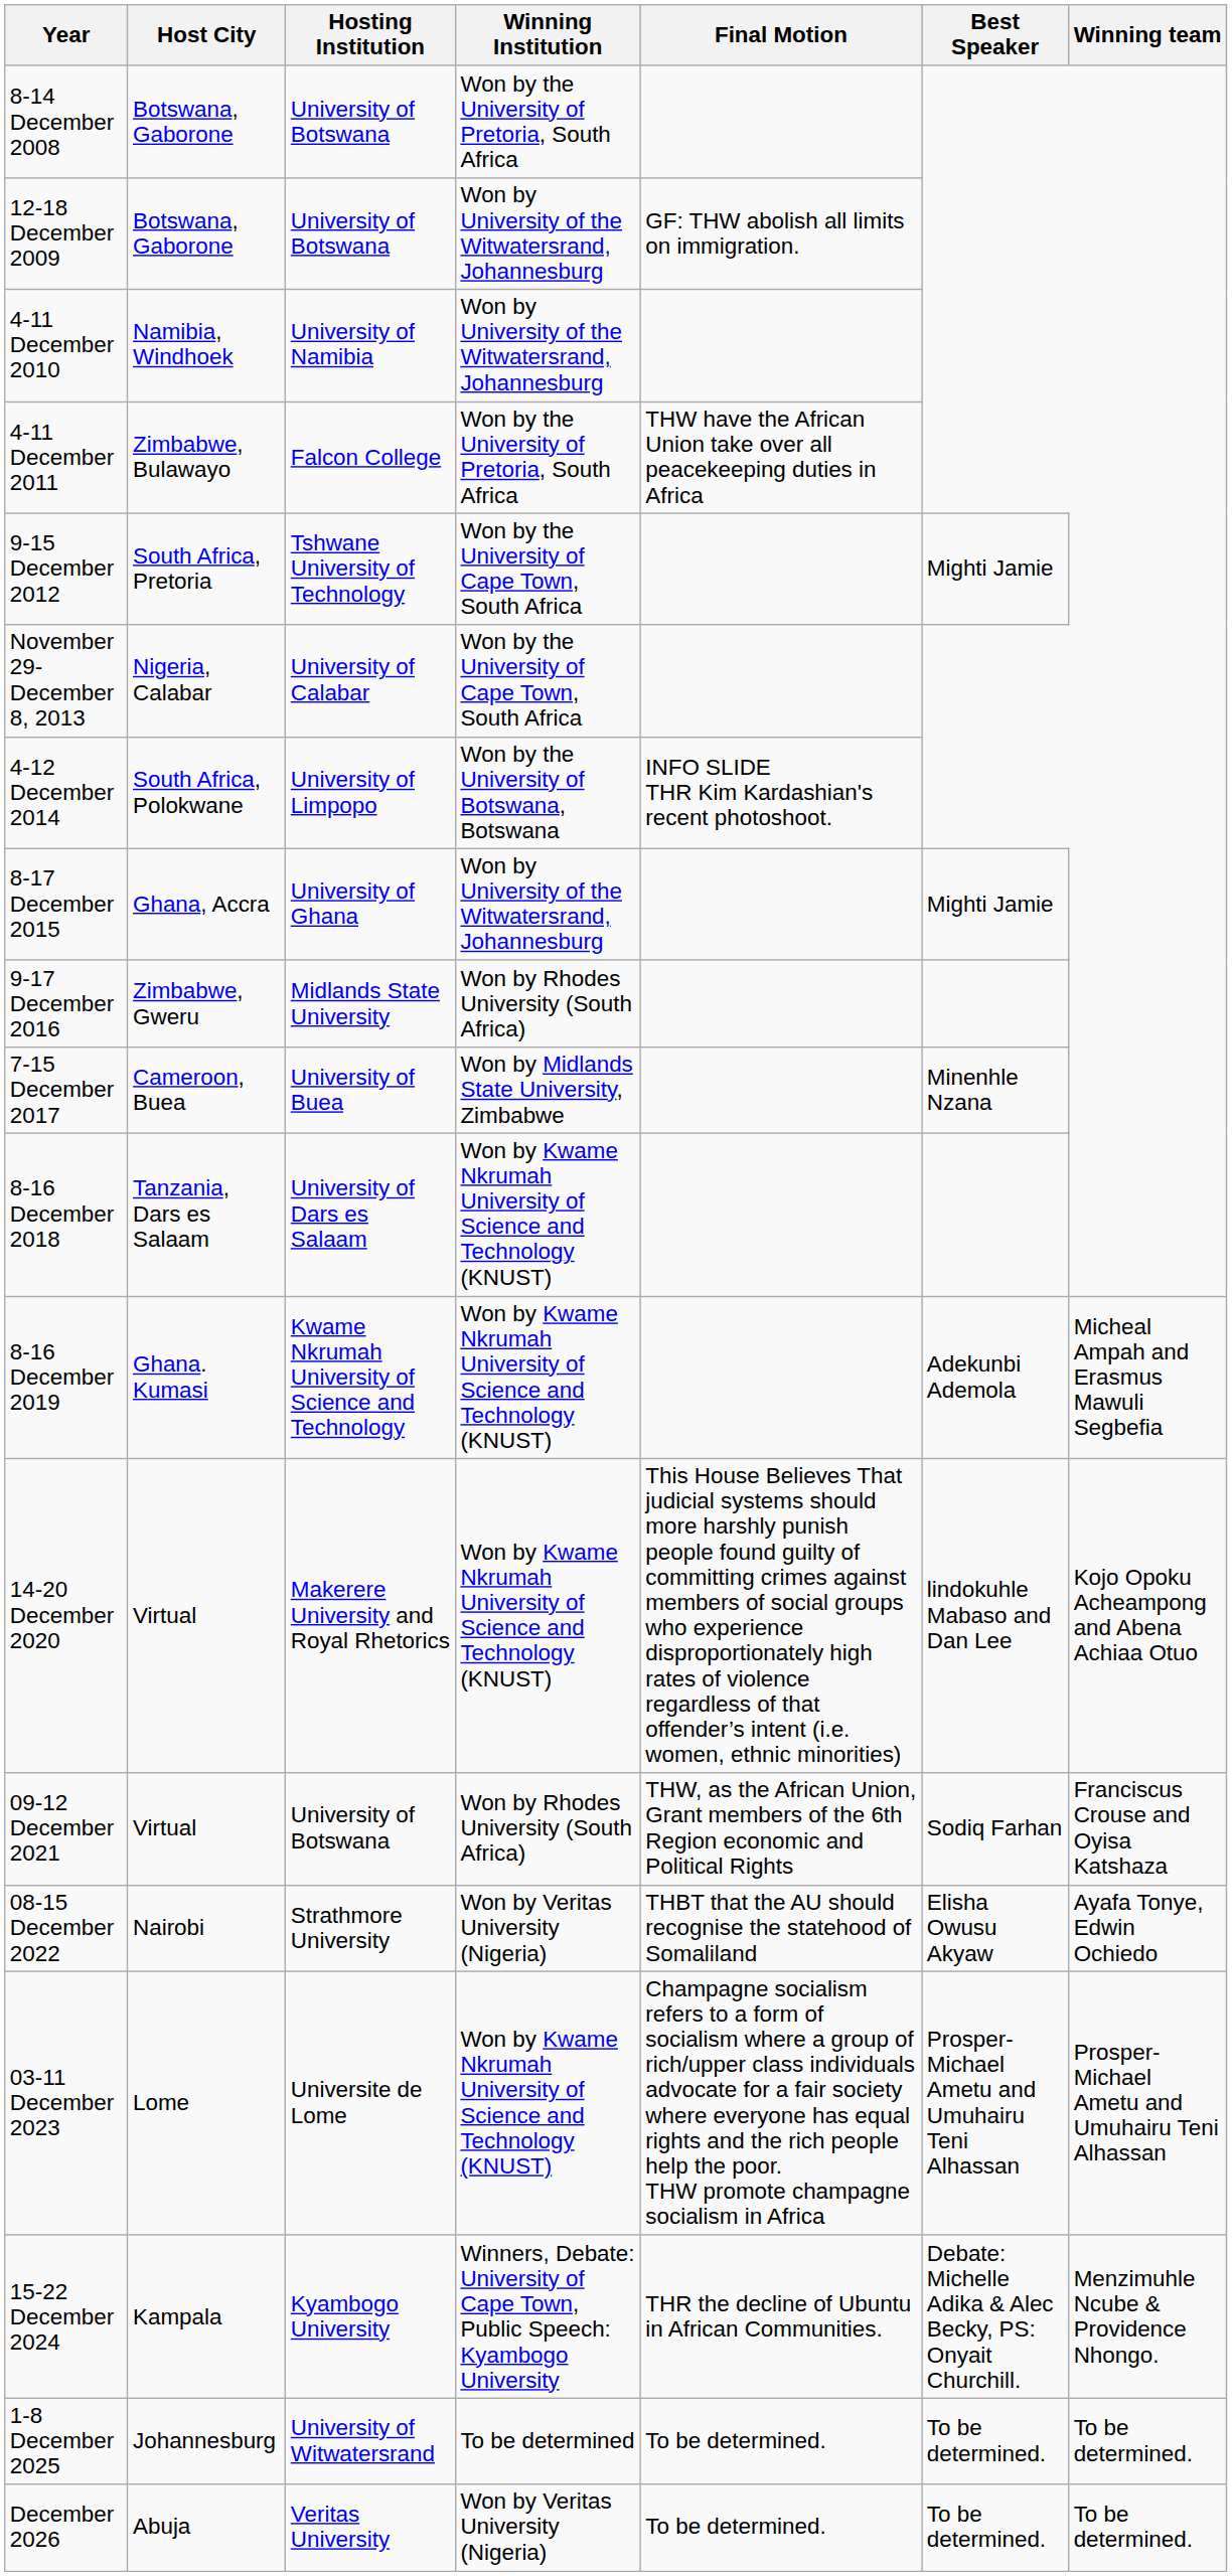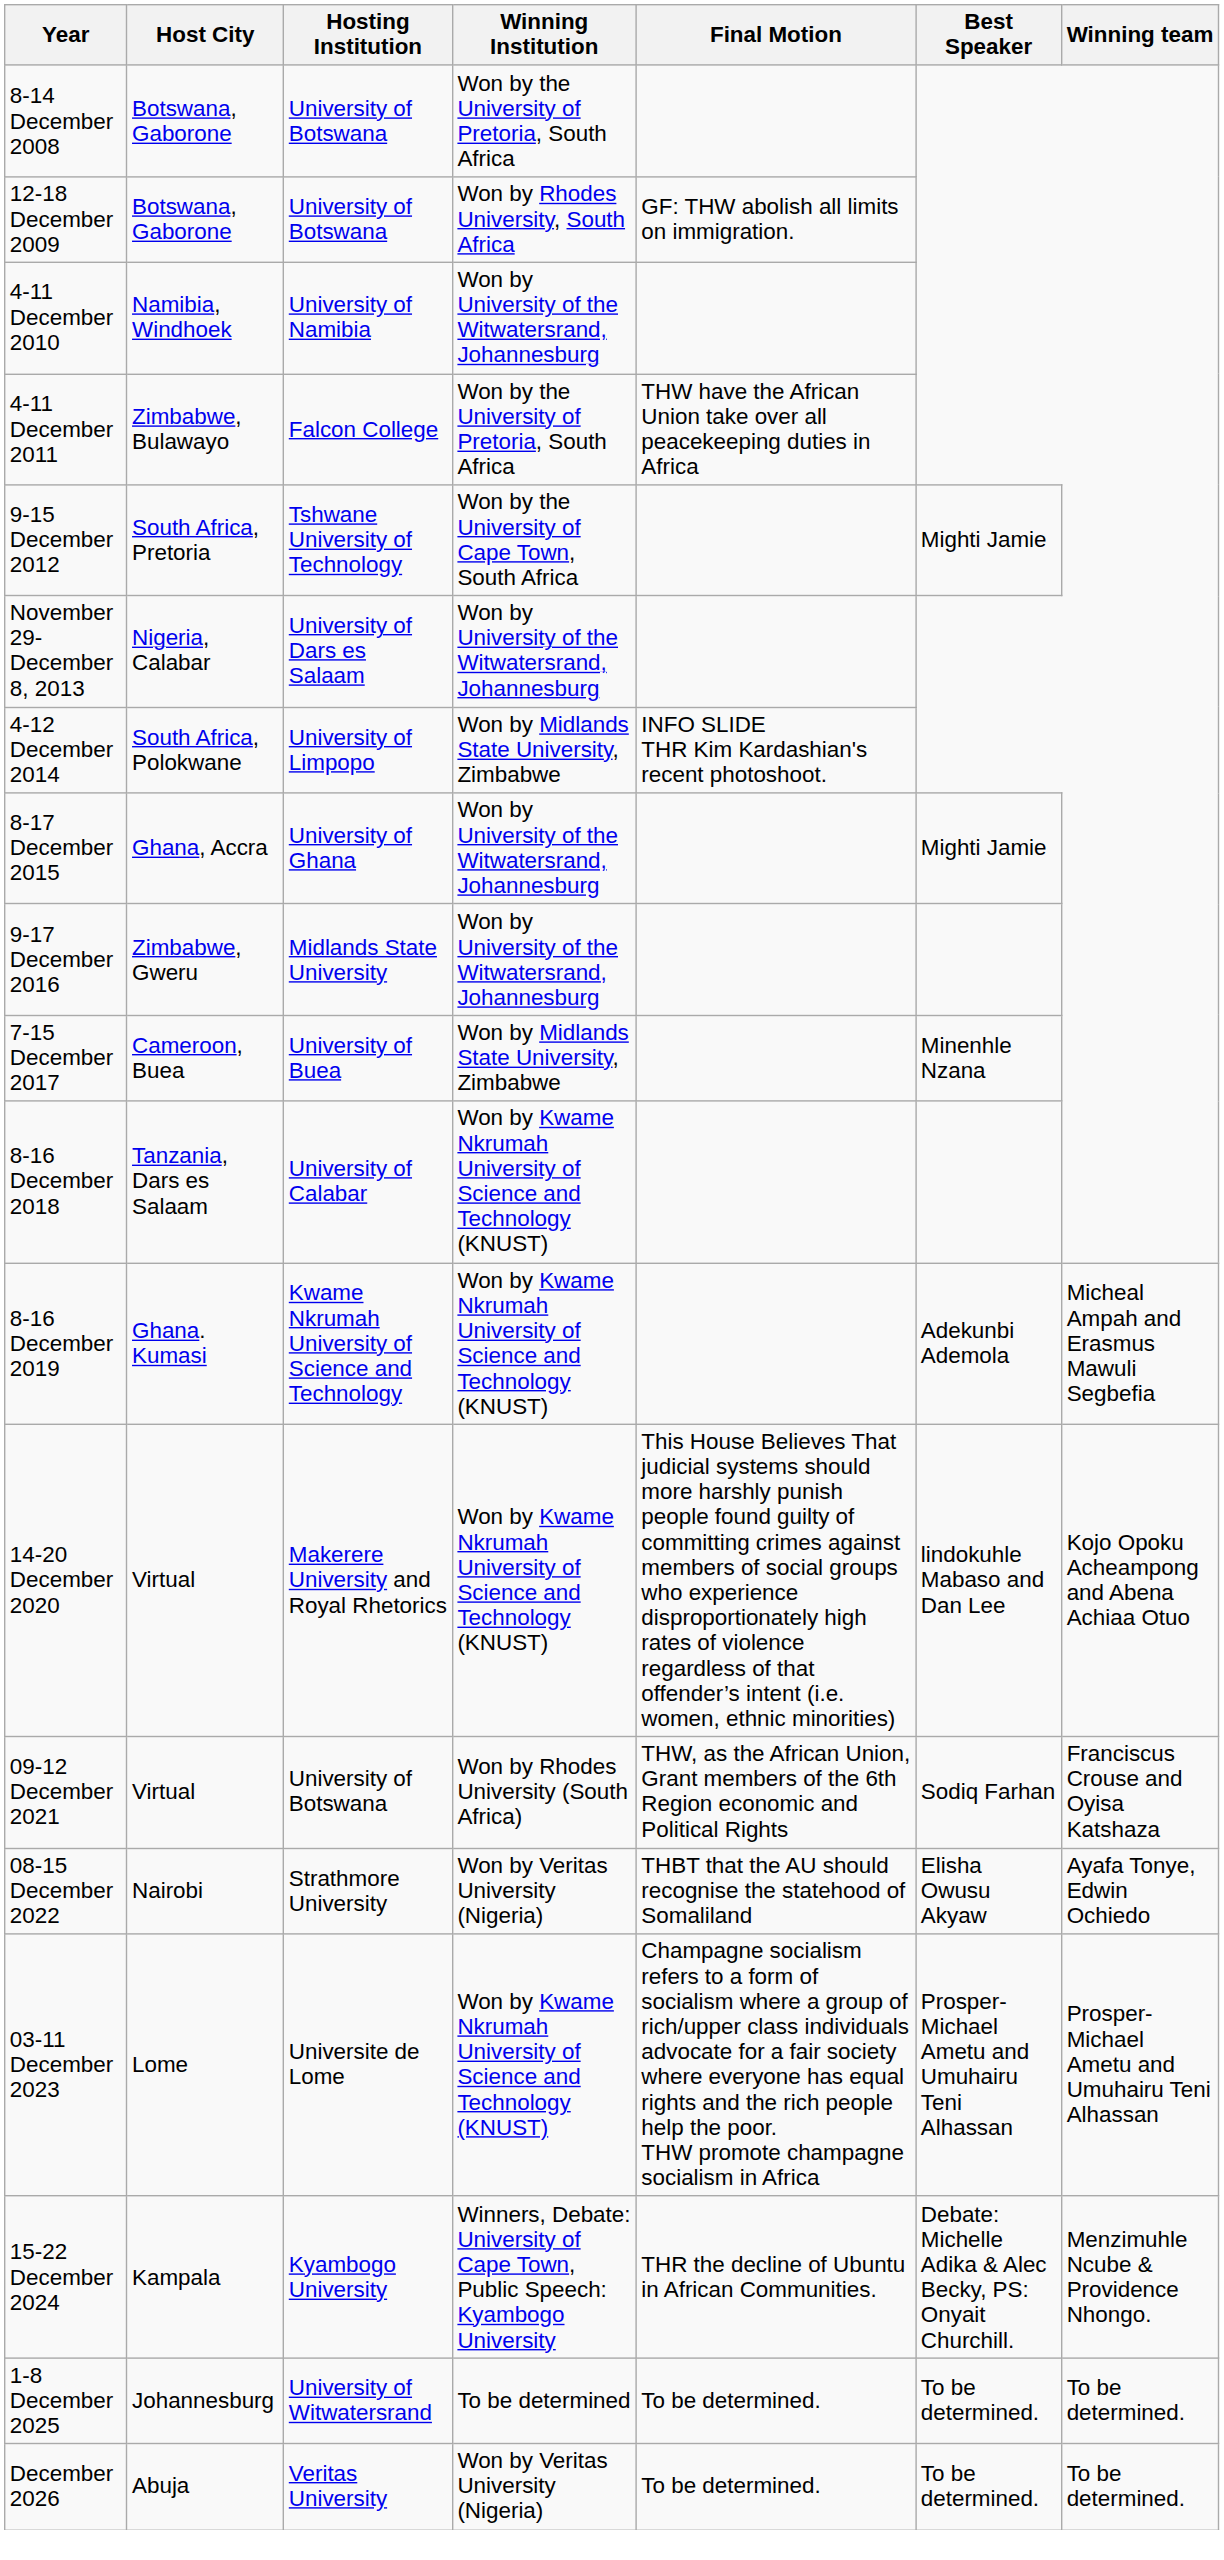 <table class="wikitable">
 <tr>
 <th>Year</th>
 <th>Host City</th>
 <th>Hosting Institution</th>
 <th>Winning Institution</th>
 <th>Final Motion</th>
 <th>Best Speaker</th>
 <th>Winning team</th>
 </tr>
 <tr>
 <td>8-14 December 2008</td>
 <td><a href='#'>Botswana</a>, <a href='#'>Gaborone</a></td>
 <td><a href='#'>University of Botswana</a></td>
 <td>Won by the <a href='#'>University of Pretoria</a>, South Africa</td>
 <td></td>
 </tr>
 <tr>
 <td>12-18 December 2009</td>
 <td><a href='#'>Botswana</a>, <a href='#'>Gaborone</a></td>
 <td><a href='#'>University of Botswana</a></td>
-<td>Won by <a href='#'>University of the Witwatersrand, Johannesburg</a></td>
+<td>Won by <a href='#'>Rhodes University</a>, <a href='#'>South Africa</a></td>
 <td>GF: THW abolish all limits on immigration.</td>
 </tr>
 <tr>
 <td>4-11 December 2010</td>
 <td><a href='#'>Namibia</a>, <a href='#'>Windhoek</a></td>
 <td><a href='#'>University of Namibia</a></td>
 <td>Won by <a href='#'>University of the Witwatersrand, Johannesburg</a></td>
 <td></td>
 </tr>
 <tr>
 <td>4-11 December 2011</td>
 <td><a href='#'>Zimbabwe</a>, Bulawayo</td>
 <td><a href='#'>Falcon College</a></td>
 <td>Won by the <a href='#'>University of Pretoria</a>, South Africa</td>
 <td>THW have the African Union take over all peacekeeping duties in Africa</td>
 </tr>
 <tr>
 <td>9-15 December 2012</td>
 <td><a href='#'>South Africa</a>, Pretoria</td>
 <td><a href='#'>Tshwane University of Technology</a></td>
 <td>Won by the <a href='#'>University of Cape Town</a>, South Africa</td>
 <td></td>
 <td>Mighti Jamie </td>
 </tr>
 <tr>
 <td>November 29- December 8, 2013</td>
 <td><a href='#'>Nigeria</a>, Calabar</td>
-<td><a href='#'>University of Calabar</a></td>
-<td>Won by the <a href='#'>University of Cape Town</a>, South Africa</td>
+<td><a href='#'>University of Dars es Salaam</a></td>
+<td>Won by <a href='#'>University of the Witwatersrand, Johannesburg</a></td>
 <td></td>
 </tr>
 <tr>
 <td>4-12 December 2014</td>
 <td><a href='#'>South Africa</a>, Polokwane</td>
 <td><a href='#'>University of Limpopo</a></td>
-<td>Won by the <a href='#'>University of Botswana</a>, Botswana</td>
+<td>Won by <a href='#'>Midlands State University</a>, Zimbabwe</td>
 <td>INFO SLIDE<br>THR Kim Kardashian's recent photoshoot.</td>
 </tr>
 <tr>
 <td>8-17 December 2015</td>
 <td><a href='#'>Ghana</a>, Accra</td>
 <td><a href='#'>University of Ghana</a></td>
 <td>Won by <a href='#'>University of the Witwatersrand, Johannesburg</a></td>
 <td></td>
 <td>Mighti Jamie </td>
 </tr>
 <tr>
 <td>9-17 December 2016</td>
 <td><a href='#'>Zimbabwe</a>, Gweru</td>
 <td><a href='#'>Midlands State University</a></td>
-<td>Won by Rhodes University (South Africa)</td>
+<td>Won by <a href='#'>University of the Witwatersrand, Johannesburg</a></td>
 <td></td>
 <td></td>
 </tr>
 <tr>
 <td>7-15 December 2017</td>
 <td><a href='#'>Cameroon</a>, Buea</td>
 <td><a href='#'>University of Buea</a></td>
 <td>Won by <a href='#'>Midlands State University</a>, Zimbabwe</td>
 <td></td>
 <td>Minenhle Nzana<br></td>
 </tr>
 <tr>
 <td>8-16 December 2018</td>
 <td><a href='#'>Tanzania</a>, Dars es Salaam</td>
-<td><a href='#'>University of Dars es Salaam</a></td>
+<td><a href='#'>University of Calabar</a></td>
 <td>Won by <a href='#'>Kwame Nkrumah University of Science and Technology</a> (KNUST)</td>
 <td></td>
 <td></td>
 </tr>
 <tr>
 <td>8-16 December 2019</td>
 <td><a href='#'>Ghana</a>. <a href='#'>Kumasi</a></td>
 <td><a href='#'>Kwame Nkrumah University of Science and Technology</a></td>
 <td>Won by <a href='#'>Kwame Nkrumah University of Science and Technology</a> (KNUST)</td>
 <td></td>
 <td>Adekunbi Ademola </td>
 <td>Micheal Ampah and Erasmus Mawuli Segbefia</td>
 </tr>
 <tr>
 <td>14-20 December 2020</td>
 <td>Virtual</td>
 <td><a href='#'>Makerere University</a> and Royal Rhetorics</td>
 <td>Won by <a href='#'>Kwame Nkrumah University of Science and Technology</a> (KNUST)</td>
 <td>This House Believes That judicial systems should more harshly punish people found guilty of committing crimes against members of social groups who experience disproportionately high rates of violence regardless of that offender’s intent (i.e. women, ethnic minorities)</td>
 <td>lindokuhle Mabaso and Dan Lee</td>
 <td>Kojo Opoku Acheampong and Abena Achiaa Otuo</td>
 </tr>
 <tr>
 <td>09-12 December 2021</td>
 <td>Virtual</td>
 <td>University of Botswana</td>
 <td>Won by Rhodes University (South Africa)</td>
 <td>THW, as the African Union, Grant members of the 6th Region economic and Political Rights</td>
 <td>Sodiq Farhan</td>
 <td>Franciscus Crouse and Oyisa Katshaza</td>
 </tr>
 <tr>
 <td>08-15 December 2022</td>
 <td>Nairobi</td>
 <td>Strathmore University</td>
 <td>Won by Veritas University (Nigeria)</td>
 <td>THBT that the AU should recognise the statehood of Somaliland</td>
 <td>Elisha Owusu Akyaw</td>
 <td>Ayafa Tonye, Edwin Ochiedo</td>
 </tr>
 <tr>
 <td>03-11 December 2023</td>
 <td>Lome</td>
 <td>Universite de Lome</td>
 <td>Won by <a href='#'>Kwame Nkrumah University of Science and Technology (KNUST)</a></td>
 <td>Champagne socialism refers to a form of socialism where a group of rich/upper class individuals advocate for a fair society where everyone has equal rights and the rich people help the poor.<br>THW promote champagne socialism in  Africa</td>
 <td>Prosper-Michael Ametu and Umuhairu Teni Alhassan</td>
 <td>Prosper-Michael Ametu and Umuhairu Teni Alhassan</td>
 </tr>
 <tr>
 <td>15-22 December 2024</td>
 <td>Kampala</td>
 <td><a href='#'>Kyambogo University</a></td>
 <td>Winners, Debate: <a href='#'>University of Cape Town</a>, Public Speech: <a href='#'>Kyambogo University</a></td>
 <td>THR the decline of Ubuntu in African Communities.</td>
 <td>Debate: Michelle Adika & Alec Becky, PS: Onyait Churchill.</td>
 <td>Menzimuhle Ncube & Providence Nhongo.</td>
 </tr>
 <tr>
 <td>1-8 December 2025</td>
 <td>Johannesburg</td>
 <td><a href='#'>University of Witwatersrand</a></td>
 <td>To be determined</td>
 <td>To be determined.</td>
 <td>To be determined.</td>
 <td>To be determined.</td>
 </tr>
 <tr>
 <td>December 2026</td>
 <td>Abuja</td>
 <td><a href='#'>Veritas University</a></td>
 <td>Won by Veritas University (Nigeria)</td>
 <td>To be determined.</td>
 <td>To be determined.</td>
 <td>To be determined.</td>
 </tr>
 </table>
